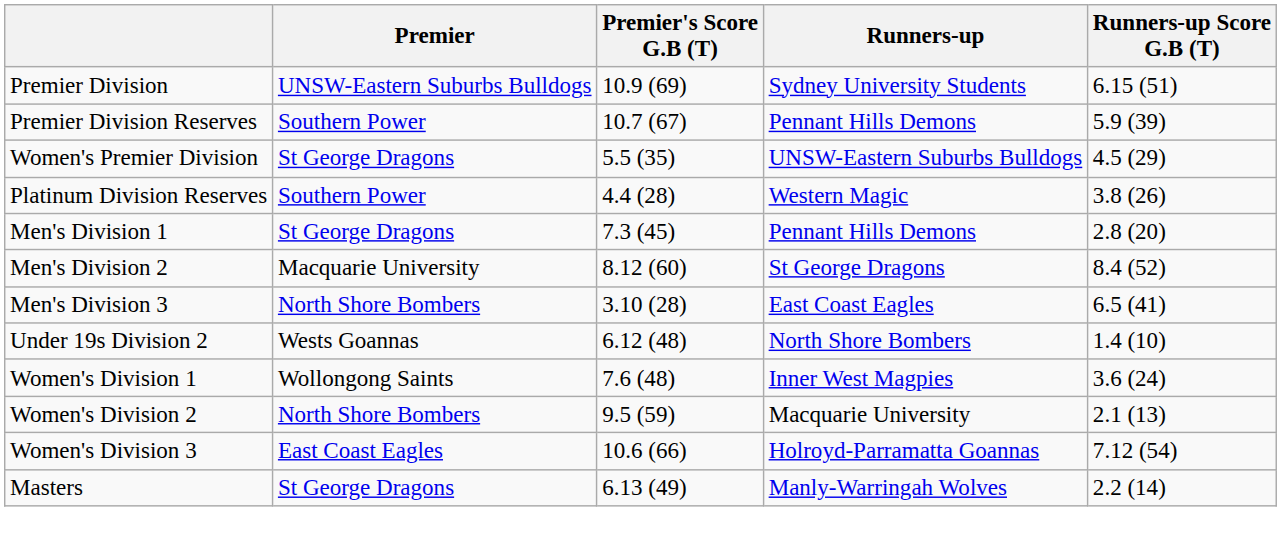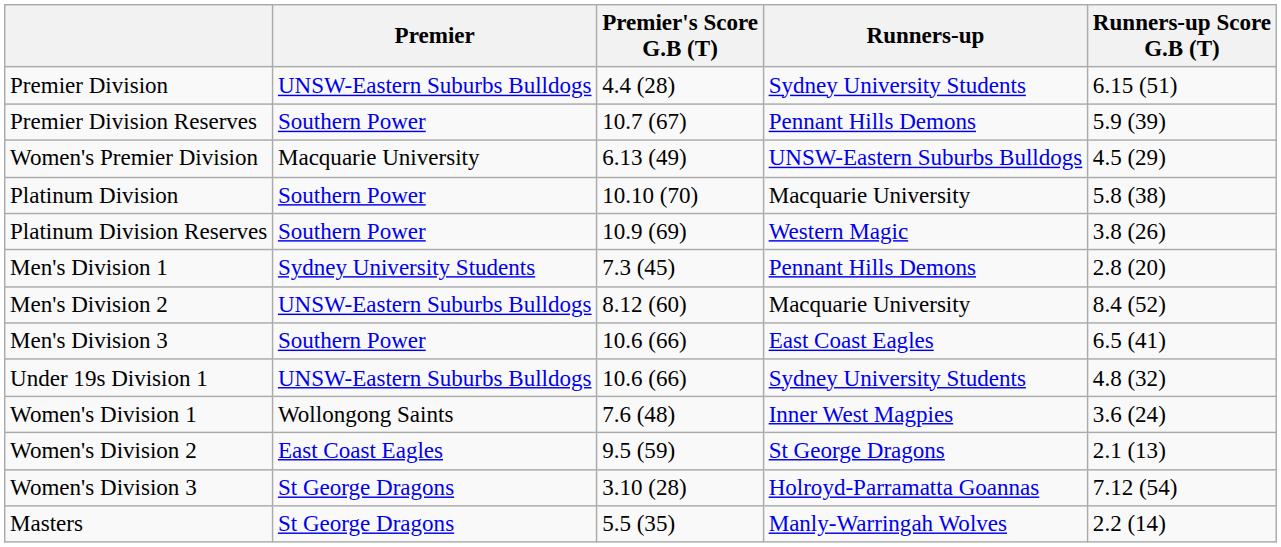 <table class="wikitable">
 <tr>
 <th></th>
 <th>Premier</th>
 <th>Premier's Score<br>G.B (T)</th>
 <th>Runners-up</th>
 <th>Runners-up Score<br>G.B (T)</th>
 </tr>
 <tr>
 <td>Premier Division</td>
 <td><a href='#'>UNSW-Eastern Suburbs Bulldogs</a></td>
-<td>10.9 (69)</td>
+<td>4.4 (28)</td>
 <td><a href='#'>Sydney University Students</a></td>
 <td>6.15 (51)</td>
 </tr>
 <tr>
 <td>Premier Division Reserves</td>
 <td><a href='#'>Southern Power</a></td>
 <td>10.7 (67)</td>
 <td><a href='#'>Pennant Hills Demons</a></td>
 <td>5.9 (39)</td>
 </tr>
 <tr>
 <td>Women's Premier Division</td>
-<td><a href='#'>St George Dragons</a></td>
-<td>5.5 (35)</td>
+<td>Macquarie University</td>
+<td>6.13 (49)</td>
 <td><a href='#'>UNSW-Eastern Suburbs Bulldogs</a></td>
 <td>4.5 (29)</td>
 </tr>
 <tr>
+<td>Platinum Division</td>
+<td><a href='#'>Southern Power</a></td>
+<td>10.10 (70)</td>
+<td>Macquarie University</td>
+<td>5.8 (38)</td>
+</tr>
+<tr>
 <td>Platinum Division Reserves</td>
 <td><a href='#'>Southern Power</a></td>
-<td>4.4 (28)</td>
+<td>10.9 (69)</td>
 <td><a href='#'>Western Magic</a></td>
 <td>3.8 (26)</td>
 </tr>
 <tr>
 <td>Men's Division 1</td>
-<td><a href='#'>St George Dragons</a></td>
+<td><a href='#'>Sydney University Students</a></td>
 <td>7.3 (45)</td>
 <td><a href='#'>Pennant Hills Demons</a></td>
 <td>2.8 (20)</td>
 </tr>
 <tr>
 <td>Men's Division 2</td>
+<td><a href='#'>UNSW-Eastern Suburbs Bulldogs</a></td>
+<td>8.12 (60)</td>
 <td>Macquarie University</td>
-<td>8.12 (60)</td>
-<td><a href='#'>St George Dragons</a></td>
 <td>8.4 (52)</td>
 </tr>
 <tr>
 <td>Men's Division 3</td>
-<td><a href='#'>North Shore Bombers</a></td>
-<td>3.10 (28)</td>
+<td><a href='#'>Southern Power</a></td>
+<td>10.6 (66)</td>
 <td><a href='#'>East Coast Eagles</a></td>
 <td>6.5 (41)</td>
 </tr>
 <tr>
-<td>Under 19s Division 2</td>
-<td>Wests Goannas</td>
-<td>6.12 (48)</td>
-<td><a href='#'>North Shore Bombers</a></td>
-<td>1.4 (10)</td>
+<td>Under 19s Division 1</td>
+<td><a href='#'>UNSW-Eastern Suburbs Bulldogs</a></td>
+<td>10.6 (66)</td>
+<td><a href='#'>Sydney University Students</a></td>
+<td>4.8 (32)</td>
 </tr>
 <tr>
 <td>Women's Division 1</td>
 <td>Wollongong Saints</td>
 <td>7.6 (48)</td>
 <td><a href='#'>Inner West Magpies</a></td>
 <td>3.6 (24)</td>
 </tr>
 <tr>
 <td>Women's Division 2</td>
-<td><a href='#'>North Shore Bombers</a></td>
+<td><a href='#'>East Coast Eagles</a></td>
 <td>9.5 (59)</td>
-<td>Macquarie University</td>
+<td><a href='#'>St George Dragons</a></td>
 <td>2.1 (13)</td>
 </tr>
 <tr>
 <td>Women's Division 3</td>
-<td><a href='#'>East Coast Eagles</a></td>
-<td>10.6 (66)</td>
+<td><a href='#'>St George Dragons</a></td>
+<td>3.10 (28)</td>
 <td><a href='#'>Holroyd-Parramatta Goannas</a></td>
 <td>7.12 (54)</td>
 </tr>
 <tr>
 <td>Masters</td>
 <td><a href='#'>St George Dragons</a></td>
-<td>6.13 (49)</td>
+<td>5.5 (35)</td>
 <td><a href='#'>Manly-Warringah Wolves</a></td>
 <td>2.2 (14)</td>
 </tr>
 </table>
